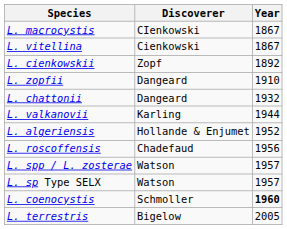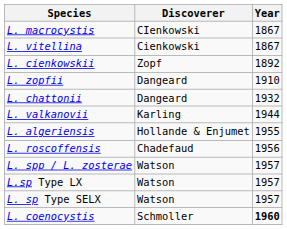 <table class="wikitable">
 <tr>
 <th>Species</th>
 <th>Discoverer</th>
 <th>Year</th>
 </tr>
 <tr>
 <td><em><a href='#'>L. macrocystis</a></em> </td>
 <td>CIenkowski</td>
 <td>1867</td>
 </tr>
 <tr>
 <td><em><a href='#'>L. vitellina</a></em> </td>
 <td>Cienkowski</td>
 <td>1867</td>
 </tr>
 <tr>
 <td><em><a href='#'>L. cienkowskii</a></em> </td>
 <td>Zopf</td>
 <td>1892</td>
 </tr>
 <tr>
 <td><em><a href='#'>L. zopfii</a></em></td>
 <td>Dangeard</td>
 <td>1910</td>
 </tr>
 <tr>
 <td><em><a href='#'>L. chattonii</a></em> </td>
 <td>Dangeard</td>
 <td>1932</td>
 </tr>
 <tr>
 <td><em><a href='#'>L. valkanovii</a></em> </td>
 <td>Karling</td>
 <td>1944</td>
 </tr>
 <tr>
 <td><em><a href='#'>L. algeriensis</a></em> </td>
 <td>Hollande & Enjumet</td>
-<td>1952</td>
+<td>1955</td>
 </tr>
 <tr>
 <td><em><a href='#'>L. roscoffensis</a></em> </td>
 <td>Chadefaud</td>
 <td>1956</td>
 </tr>
 <tr>
 <td><em><a href='#'>L. spp / L. zosterae</a></em></td>
+<td>Watson</td>
+<td>1957</td>
+</tr>
+<tr>
+<td><em><a href='#'>L.sp</a></em> Type LX</td>
 <td>Watson</td>
 <td>1957</td>
 </tr>
 <tr>
 <td><em><a href='#'>L. sp</a></em> Type SELX</td>
 <td>Watson</td>
 <td>1957</td>
 </tr>
 <tr>
 <td><em><a href='#'>L. coenocystis</a></em> </td>
 <td>Schmoller</td>
 <td><strong>1960</strong></td>
 </tr>
-<tr>
-<td><em><a href='#'>L. terrestris</a></em> </td>
-<td>Bigelow</td>
-<td>2005</td>
-</tr>
 </table>
